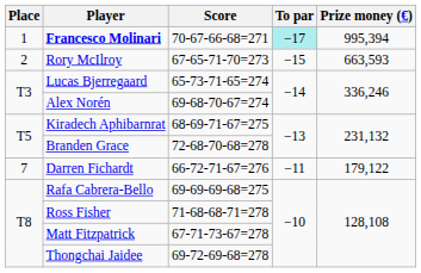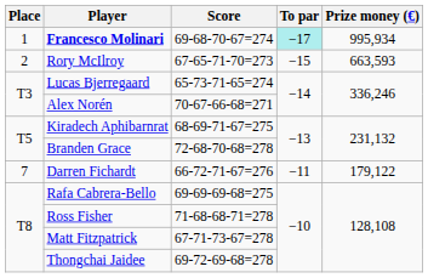 <table class="wikitable">
 <tr>
 <th>Place</th>
 <th>Player</th>
 <th>Score</th>
 <th>To par</th>
 <th>Prize money (<a href='#'>€</a>)</th>
 </tr>
 <tr>
 <td align=center>1</td>
 <td> <strong><a href='#'>Francesco Molinari</a></strong></td>
-<td>70-67-66-68=271</td>
+<td>69-68-70-67=274</td>
 <td align=center style="background: paleturquoise;">−17</td>
-<td align=center>995,394</td>
+<td align=center>995,934</td>
 </tr>
 <tr>
 <td align=center>2</td>
 <td> <a href='#'>Rory McIlroy</a></td>
 <td>67-65-71-70=273</td>
 <td align=center>−15</td>
 <td align=center>663,593</td>
 </tr>
 <tr>
 <td rowspan=2 align=center>T3</td>
 <td> <a href='#'>Lucas Bjerregaard</a></td>
 <td>65-73-71-65=274</td>
 <td rowspan=2 align=center>−14</td>
 <td rowspan=2 align=center>336,246</td>
 </tr>
 <tr>
 <td> <a href='#'>Alex Norén</a></td>
-<td>69-68-70-67=274</td>
+<td>70-67-66-68=271</td>
 </tr>
 <tr>
 <td rowspan=2 align=center>T5</td>
 <td> <a href='#'>Kiradech Aphibarnrat</a></td>
 <td>68-69-71-67=275</td>
 <td rowspan=2 align=center>−13</td>
 <td rowspan=2 align=center>231,132</td>
 </tr>
 <tr>
 <td> <a href='#'>Branden Grace</a></td>
 <td>72-68-70-68=278</td>
 </tr>
 <tr>
 <td align=center>7</td>
 <td> <a href='#'>Darren Fichardt</a></td>
 <td>66-72-71-67=276</td>
 <td align=center>−11</td>
 <td align=center>179,122</td>
 </tr>
 <tr>
 <td rowspan=4 align=center>T8</td>
 <td> <a href='#'>Rafa Cabrera-Bello</a></td>
 <td>69-69-69-68=275</td>
 <td rowspan=4 align=center>−10</td>
 <td rowspan=4 align=center>128,108</td>
 </tr>
 <tr>
 <td> <a href='#'>Ross Fisher</a></td>
 <td>71-68-68-71=278</td>
 </tr>
 <tr>
 <td> <a href='#'>Matt Fitzpatrick</a></td>
 <td>67-71-73-67=278</td>
 </tr>
 <tr>
 <td> <a href='#'>Thongchai Jaidee</a></td>
 <td>69-72-69-68=278</td>
 </tr>
 </table>
